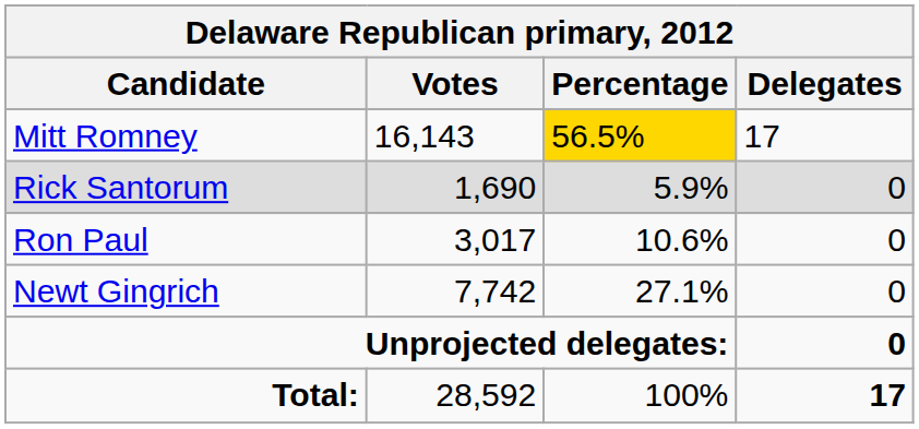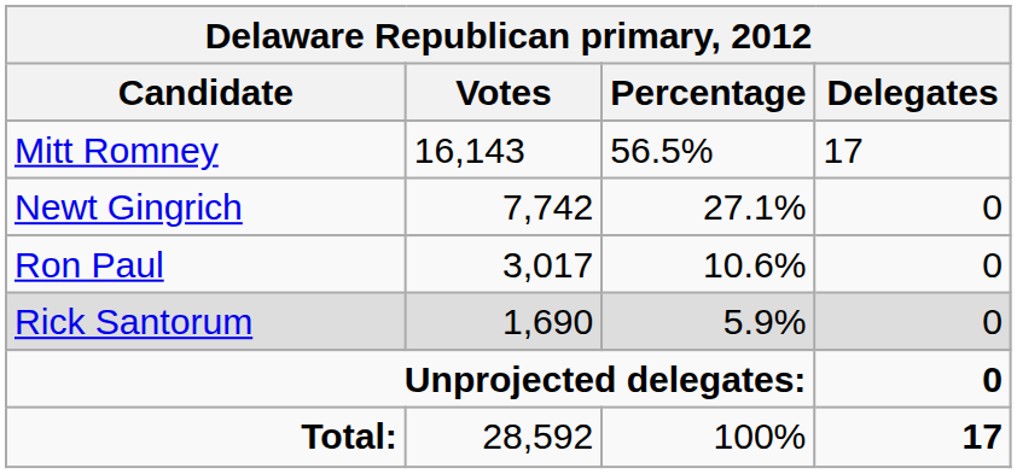 <table class="wikitable" style="font-size:95%;">
 <tr>
 <th colspan="4">Delaware Republican primary, 2012</th>
 </tr>
 <tr>
 <th rowspan="1" width="160px">Candidate</th>
 <th rowspan="1" width="75px">Votes</th>
 <th rowspan="1" width="75px">Percentage</th>
 <th rowspan="1" width="75px">Delegates</th>
 </tr>
 <tr>
 <td align="left"><a href='#'>Mitt Romney</a></td>
 <td>16,143</td>
-<td style="background: gold;">56.5%</td>
+<td>56.5%</td>
 <td>17</td>
 </tr>
-<tr align="right" bgcolor="DDDDDD">
-<td align="left"><a href='#'>Rick Santorum</a></td>
-<td>1,690</td>
-<td>5.9%</td>
+<tr align="right">
+<td align="left"><a href='#'>Newt Gingrich</a></td>
+<td>7,742</td>
+<td>27.1%</td>
 <td>0</td>
 </tr>
 <tr align="right">
 <td align="left"><a href='#'>Ron Paul</a></td>
 <td>3,017</td>
 <td>10.6%</td>
 <td>0</td>
 </tr>
-<tr align="right">
-<td align="left"><a href='#'>Newt Gingrich</a></td>
-<td>7,742</td>
-<td>27.1%</td>
+<tr align="right" bgcolor="DDDDDD">
+<td align="left"><a href='#'>Rick Santorum</a></td>
+<td>1,690</td>
+<td>5.9%</td>
 <td>0</td>
 </tr>
 <tr align="right">
 <td colspan="3"><strong>Unprojected delegates:</strong></td>
 <td><strong>0</strong></td>
 </tr>
 <tr align="right">
 <td><strong>Total:</strong></td>
 <td>28,592</td>
 <td>100%</td>
 <td><strong>17</strong></td>
 </tr>
 </table>
